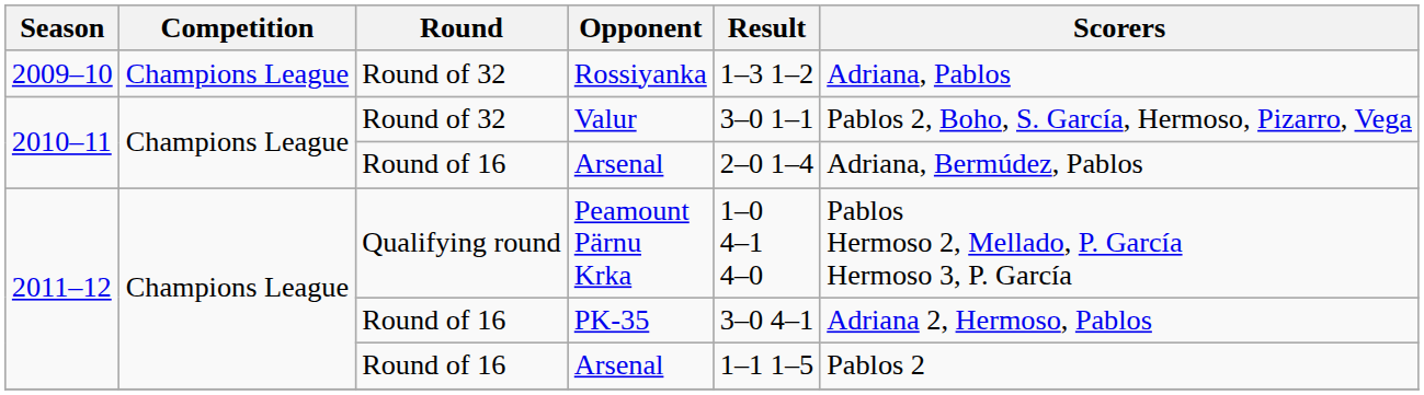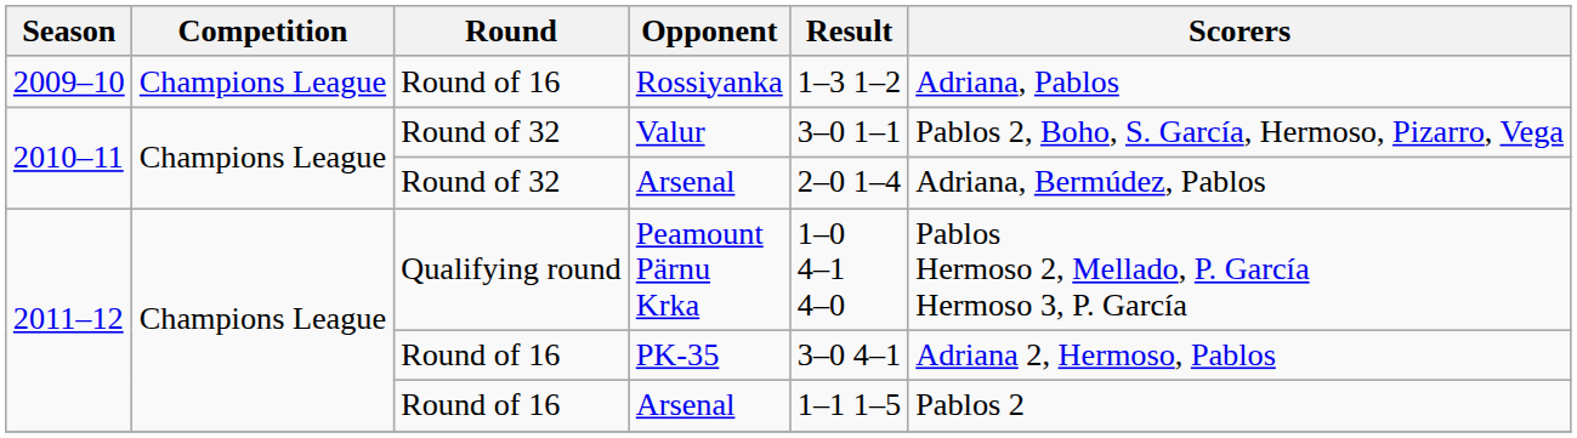 <table class="wikitable">
 <tr>
 <th>Season</th>
 <th>Competition</th>
 <th>Round</th>
 <th>Opponent</th>
 <th>Result</th>
 <th>Scorers</th>
 </tr>
 <tr>
 <td><a href='#'>2009–10</a></td>
 <td><a href='#'>Champions League</a></td>
-<td>Round of 32</td>
+<td>Round of 16</td>
 <td> <a href='#'>Rossiyanka</a></td>
 <td>1–3 1–2</td>
 <td><a href='#'>Adriana</a>, <a href='#'>Pablos</a></td>
 </tr>
 <tr>
 <td rowspan=2><a href='#'>2010–11</a></td>
 <td rowspan=2>Champions League</td>
 <td>Round of 32</td>
 <td> <a href='#'>Valur</a></td>
 <td>3–0 1–1</td>
 <td>Pablos 2, <a href='#'>Boho</a>, <a href='#'>S. García</a>, Hermoso, <a href='#'>Pizarro</a>, <a href='#'>Vega</a></td>
 </tr>
 <tr>
-<td>Round of 16</td>
+<td>Round of 32</td>
 <td> <a href='#'>Arsenal</a></td>
 <td>2–0 1–4</td>
 <td>Adriana, <a href='#'>Bermúdez</a>, Pablos</td>
 </tr>
 <tr>
 <td rowspan=3><a href='#'>2011–12</a></td>
 <td rowspan=3>Champions League</td>
 <td>Qualifying round</td>
 <td> <a href='#'>Peamount</a><br> <a href='#'>Pärnu</a><br> <a href='#'>Krka</a></td>
 <td>1–0<br>4–1<br>4–0</td>
 <td>Pablos<br>Hermoso 2, <a href='#'>Mellado</a>, <a href='#'>P. García</a><br>Hermoso 3, P. García</td>
 </tr>
 <tr>
 <td>Round of 16</td>
 <td> <a href='#'>PK-35</a></td>
 <td>3–0 4–1</td>
 <td><a href='#'>Adriana</a> 2, <a href='#'>Hermoso</a>, <a href='#'>Pablos</a></td>
 </tr>
 <tr>
 <td>Round of 16</td>
 <td> <a href='#'>Arsenal</a></td>
 <td>1–1 1–5</td>
 <td>Pablos 2</td>
 </tr>
 <tr>
 </tr>
 </table>
